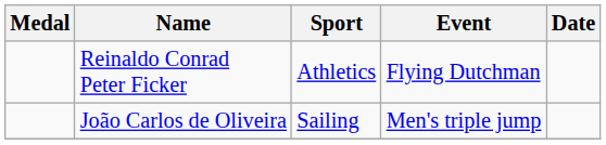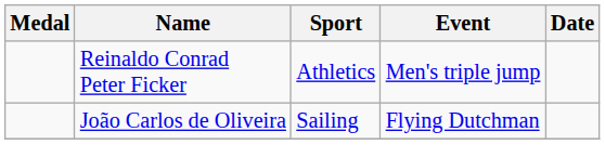 <table class="wikitable sortable"  style="font-size:95%">
 <tr>
 <th>Medal</th>
 <th>Name</th>
 <th>Sport</th>
 <th>Event</th>
 <th>Date</th>
 </tr>
 <tr>
 <td></td>
 <td><a href='#'>Reinaldo Conrad</a><br><a href='#'>Peter Ficker</a></td>
 <td><a href='#'>Athletics</a></td>
-<td><a href='#'>Flying Dutchman</a></td>
+<td><a href='#'>Men's triple jump</a></td>
 <td></td>
 </tr>
 <tr>
 <td></td>
 <td><a href='#'>João Carlos de Oliveira</a></td>
 <td><a href='#'>Sailing</a></td>
-<td><a href='#'>Men's triple jump</a></td>
+<td><a href='#'>Flying Dutchman</a></td>
 <td></td>
 </tr>
 <tr>
 </tr>
 </table>
